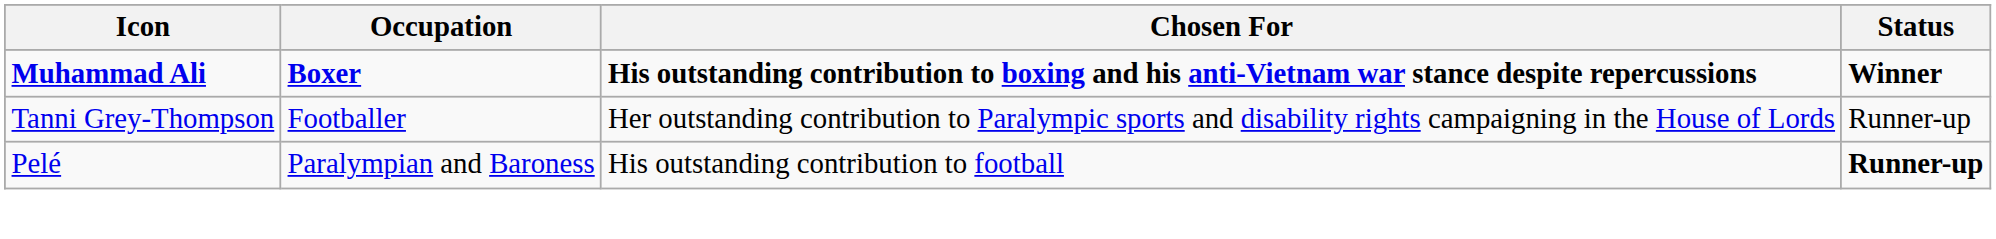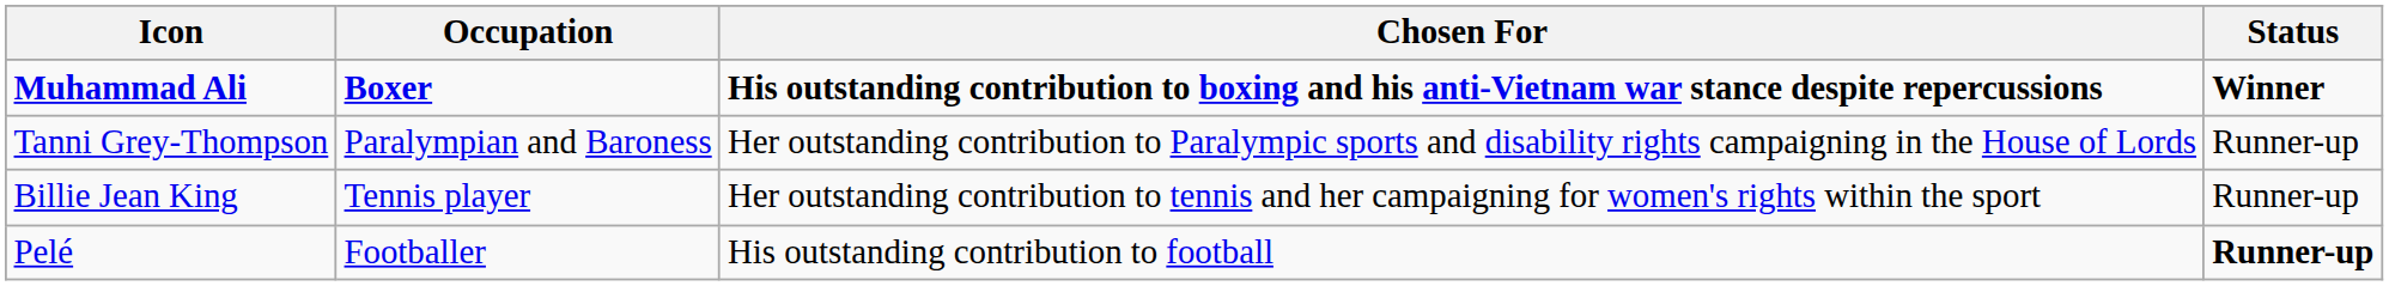 <table class="wikitable">
 <tr>
 <th>Icon</th>
 <th>Occupation</th>
 <th>Chosen For</th>
 <th>Status</th>
 </tr>
 <tr>
 <td><strong><a href='#'>Muhammad Ali</a></strong></td>
 <td><strong><a href='#'>Boxer</a></strong></td>
 <td><strong>His outstanding contribution to <a href='#'>boxing</a> and his <a href='#'>anti-Vietnam war</a> stance despite repercussions</strong></td>
 <td><strong>Winner</strong></td>
 </tr>
 <tr>
 <td><a href='#'>Tanni Grey-Thompson</a></td>
-<td><a href='#'>Footballer</a></td>
+<td><a href='#'>Paralympian</a> and <a href='#'>Baroness</a></td>
 <td>Her outstanding contribution to <a href='#'>Paralympic sports</a> and <a href='#'>disability rights</a> campaigning in the <a href='#'>House of Lords</a></td>
 <td>Runner-up</td>
 </tr>
 <tr>
+<td><a href='#'>Billie Jean King</a></td>
+<td><a href='#'>Tennis player</a></td>
+<td>Her outstanding contribution to <a href='#'>tennis</a> and her campaigning for <a href='#'>women's rights</a> within the sport</td>
+<td>Runner-up</td>
+</tr>
+<tr>
 <td><a href='#'>Pelé</a></td>
-<td><a href='#'>Paralympian</a> and <a href='#'>Baroness</a></td>
+<td><a href='#'>Footballer</a></td>
 <td>His outstanding contribution to <a href='#'>football</a></td>
 <td><strong>Runner-up</strong></td>
 </tr>
 </table>
